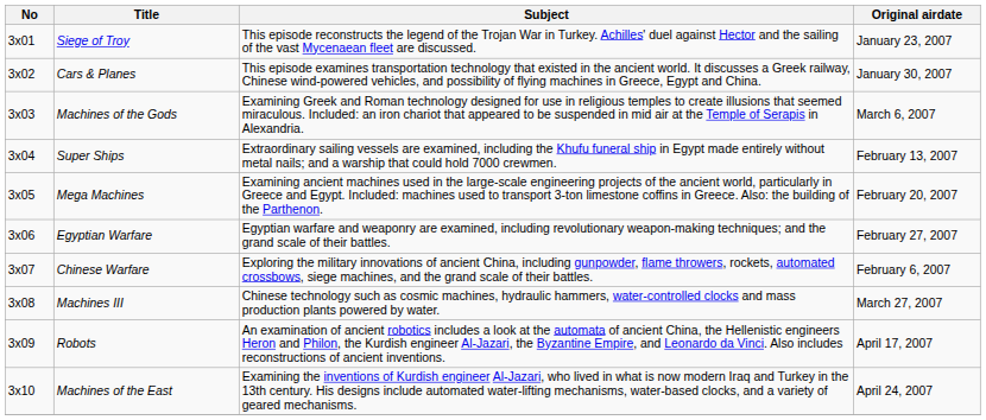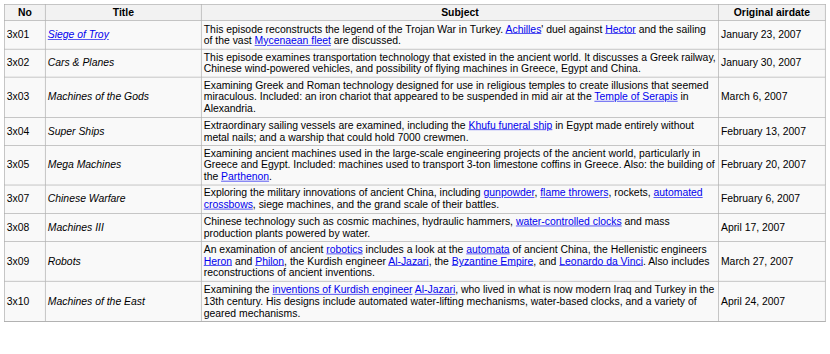 <table class="wikitable" width=100%>
 <tr>
 <th width=5%>No</th>
 <th width=19%>Title</th>
 <th width=63%>Subject</th>
 <th width=13%>Original airdate</th>
 </tr>
 <tr>
 <td>3x01</td>
 <td><em><a href='#'>Siege of Troy</a></em></td>
 <td>This episode reconstructs the legend of the Trojan War in Turkey. <a href='#'>Achilles</a>' duel against <a href='#'>Hector</a> and the sailing of the vast <a href='#'>Mycenaean fleet</a> are discussed.</td>
 <td>January 23, 2007</td>
 </tr>
 <tr>
 <td>3x02</td>
 <td><em>Cars & Planes</em></td>
 <td>This episode examines transportation technology that existed in the ancient world. It discusses a Greek railway, Chinese wind-powered vehicles, and possibility of flying machines in Greece, Egypt and China.</td>
 <td>January 30, 2007</td>
 </tr>
 <tr>
 <td>3x03</td>
 <td><em>Machines of the Gods</em></td>
 <td>Examining Greek and Roman technology designed for use in religious temples to create illusions that seemed miraculous. Included: an iron chariot that appeared to be suspended in mid air at the <a href='#'>Temple of Serapis</a> in Alexandria.</td>
 <td>March 6, 2007</td>
 </tr>
 <tr>
 <td>3x04</td>
 <td><em>Super Ships</em></td>
 <td>Extraordinary sailing vessels are examined, including the <a href='#'>Khufu funeral ship</a> in Egypt made entirely without metal nails; and a warship that could hold 7000 crewmen.</td>
 <td>February 13, 2007</td>
 </tr>
 <tr>
 <td>3x05</td>
 <td><em>Mega Machines</em></td>
 <td>Examining ancient machines used in the large-scale engineering projects of the ancient world, particularly in Greece and Egypt. Included: machines used to transport 3-ton limestone coffins in Greece. Also: the building of the <a href='#'>Parthenon</a>.</td>
 <td>February 20, 2007</td>
 </tr>
 <tr>
-<td>3x06</td>
-<td><em>Egyptian Warfare</em></td>
-<td>Egyptian warfare and weaponry are examined, including revolutionary weapon-making techniques; and the grand scale of their battles.</td>
-<td>February 27, 2007</td>
-</tr>
-<tr>
 <td>3x07</td>
 <td><em>Chinese Warfare</em></td>
 <td>Exploring the military innovations of ancient China, including <a href='#'>gunpowder</a>, <a href='#'>flame throwers</a>, rockets, <a href='#'>automated crossbows</a>, siege machines, and the grand scale of their battles.</td>
 <td>February 6, 2007</td>
 </tr>
 <tr>
 <td>3x08</td>
 <td><em>Machines III</em></td>
 <td>Chinese technology such as cosmic machines, hydraulic hammers, <a href='#'>water-controlled clocks</a> and mass production plants powered by water.</td>
-<td>March 27, 2007</td>
+<td>April 17, 2007</td>
 </tr>
 <tr>
 <td>3x09</td>
 <td><em>Robots</em></td>
 <td>An examination of ancient <a href='#'>robotics</a> includes a look at the <a href='#'>automata</a> of ancient China, the Hellenistic engineers <a href='#'>Heron</a> and <a href='#'>Philon</a>, the Kurdish engineer <a href='#'>Al-Jazari</a>, the <a href='#'>Byzantine Empire</a>, and <a href='#'>Leonardo da Vinci</a>. Also includes reconstructions of ancient inventions.</td>
-<td>April 17, 2007</td>
+<td>March 27, 2007</td>
 </tr>
 <tr>
 <td>3x10</td>
 <td><em>Machines of the East</em></td>
 <td>Examining the <a href='#'>inventions of Kurdish engineer</a> <a href='#'>Al-Jazari</a>, who lived in what is now modern Iraq and Turkey in the 13th century. His designs include automated water-lifting mechanisms, water-based clocks, and a variety of geared mechanisms.</td>
 <td>April 24, 2007</td>
 </tr>
 <tr>
 </tr>
 </table>
